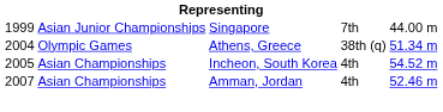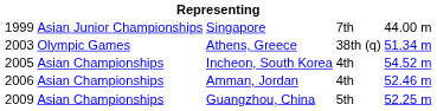 <table>
 <tr>
 <th colspan="5">Representing </th>
 </tr>
 <tr>
 <td>1999</td>
 <td><a href='#'>Asian Junior Championships</a></td>
 <td><a href='#'>Singapore</a></td>
 <td>7th</td>
 <td>44.00 m</td>
 </tr>
 <tr>
-<td>2004</td>
+<td>2003</td>
 <td><a href='#'>Olympic Games</a></td>
 <td><a href='#'>Athens, Greece</a></td>
 <td>38th (q)</td>
 <td><a href='#'>51.34 m</a></td>
 </tr>
 <tr>
 <td>2005</td>
 <td><a href='#'>Asian Championships</a></td>
 <td><a href='#'>Incheon, South Korea</a></td>
 <td>4th</td>
 <td><a href='#'>54.52 m</a></td>
 </tr>
 <tr>
-<td>2007</td>
+<td>2006</td>
 <td><a href='#'>Asian Championships</a></td>
 <td><a href='#'>Amman, Jordan</a></td>
 <td>4th</td>
 <td><a href='#'>52.46 m</a></td>
 </tr>
+<tr>
+<td>2009</td>
+<td><a href='#'>Asian Championships</a></td>
+<td><a href='#'>Guangzhou, China</a></td>
+<td>5th</td>
+<td><a href='#'>52.25 m</a></td>
+</tr>
 </table>
